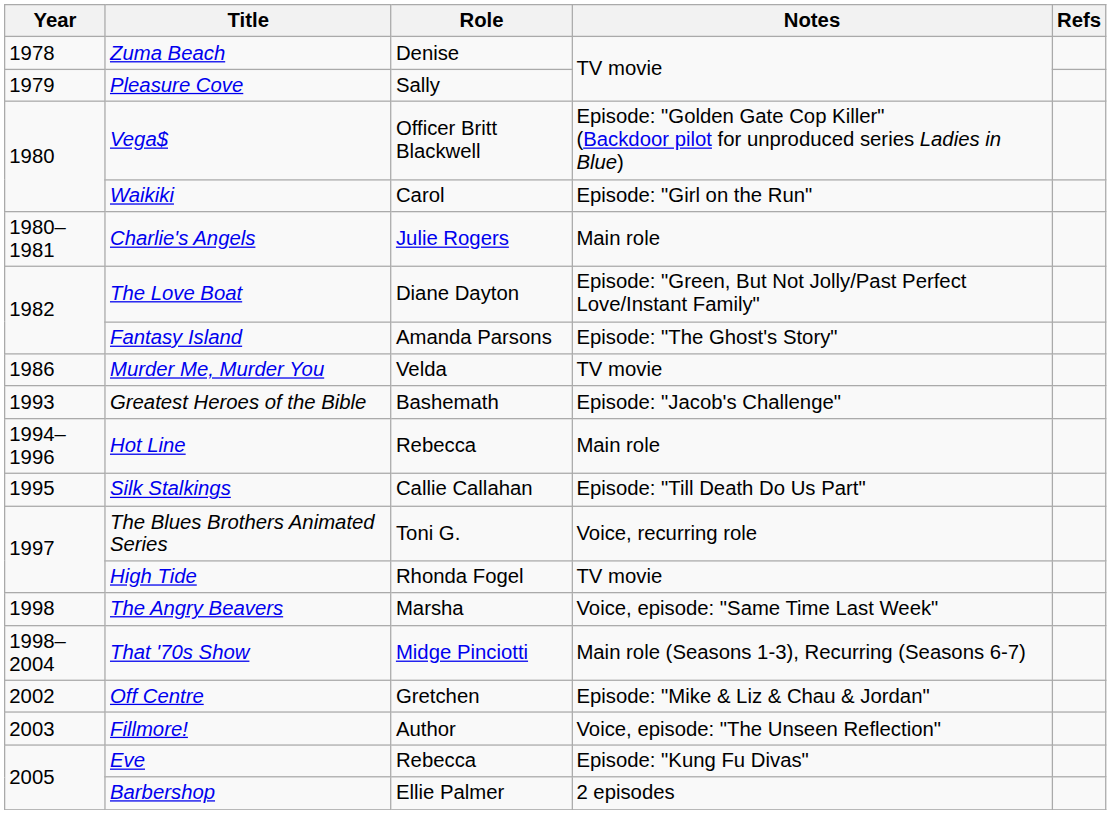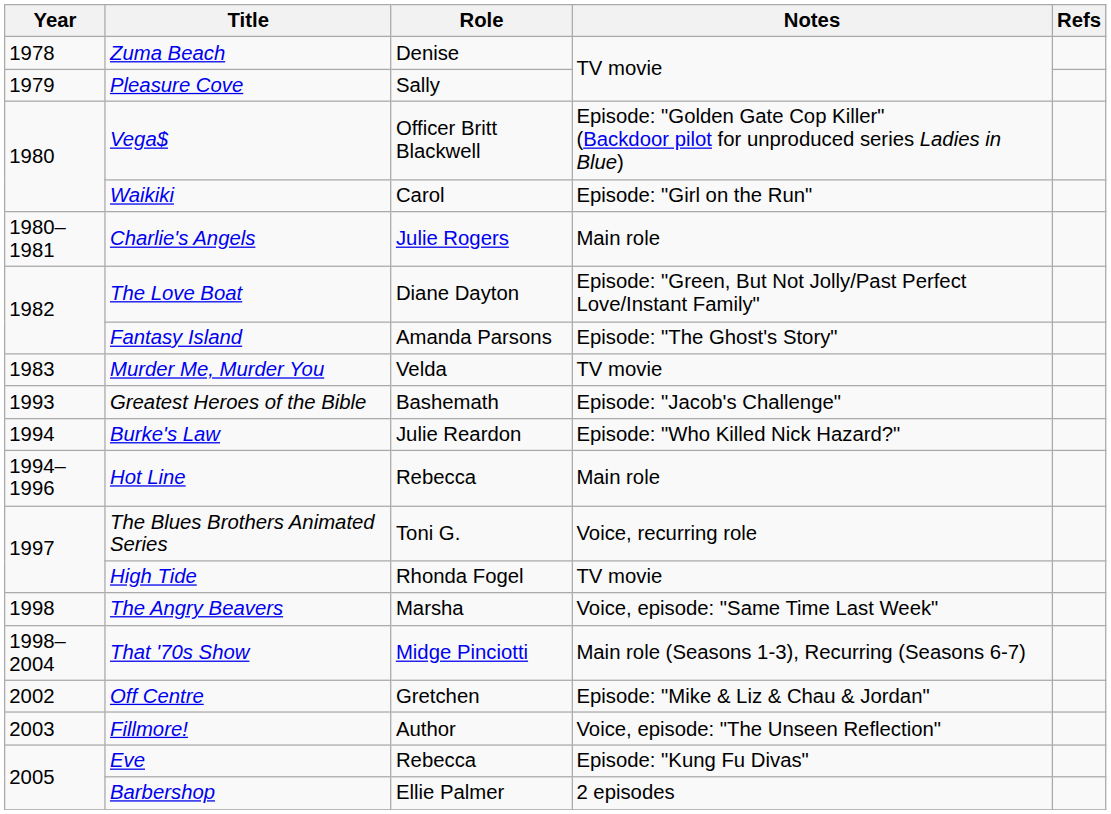 <table class="wikitable ">
 <tr>
 <th>Year</th>
 <th>Title</th>
 <th>Role</th>
 <th>Notes</th>
 <th>Refs</th>
 </tr>
 <tr>
 <td>1978</td>
 <td><em><a href='#'>Zuma Beach</a></em></td>
 <td>Denise</td>
 <td rowspan=2>TV movie</td>
 <td></td>
 </tr>
 <tr>
 <td>1979</td>
 <td><em><a href='#'>Pleasure Cove</a></em></td>
 <td>Sally</td>
 <td></td>
 </tr>
 <tr>
 <td rowspan=2>1980</td>
 <td><em><a href='#'>Vega$</a></em></td>
 <td>Officer Britt Blackwell</td>
 <td>Episode: "Golden Gate Cop Killer"<br>(<a href='#'>Backdoor pilot</a> for unproduced series <em>Ladies in Blue</em>)</td>
 <td></td>
 </tr>
 <tr>
 <td><em><a href='#'>Waikiki</a></em></td>
 <td>Carol</td>
 <td>Episode: "Girl on the Run"</td>
 <td></td>
 </tr>
 <tr>
 <td>1980–1981</td>
 <td><em><a href='#'>Charlie's Angels</a></em></td>
 <td><a href='#'>Julie Rogers</a></td>
 <td>Main role</td>
 <td></td>
 </tr>
 <tr>
 <td rowspan=2>1982</td>
 <td><em><a href='#'>The Love Boat</a></em></td>
 <td>Diane Dayton</td>
 <td>Episode: "Green, But Not Jolly/Past Perfect Love/Instant Family"</td>
 <td></td>
 </tr>
 <tr>
 <td><em><a href='#'>Fantasy Island</a></em></td>
 <td>Amanda Parsons</td>
 <td>Episode: "The Ghost's Story"</td>
 <td></td>
 </tr>
 <tr>
-<td>1986</td>
+<td>1983</td>
 <td><em><a href='#'>Murder Me, Murder You</a></em></td>
 <td>Velda</td>
 <td>TV movie</td>
 <td></td>
 </tr>
 <tr>
 <td>1993</td>
 <td><em>Greatest Heroes of the Bible</em></td>
 <td>Bashemath</td>
 <td>Episode: "Jacob's Challenge"</td>
 <td></td>
 </tr>
 <tr>
+<td>1994</td>
+<td><em><a href='#'>Burke's Law</a></em></td>
+<td>Julie Reardon</td>
+<td>Episode: "Who Killed Nick Hazard?"</td>
+<td></td>
+</tr>
+<tr>
 <td>1994–1996</td>
 <td><em><a href='#'>Hot Line</a></em></td>
 <td>Rebecca</td>
 <td>Main role</td>
-<td></td>
-</tr>
-<tr>
-<td>1995</td>
-<td><em><a href='#'>Silk Stalkings</a></em></td>
-<td>Callie Callahan</td>
-<td>Episode: "Till Death Do Us Part"</td>
 <td></td>
 </tr>
 <tr>
 <td rowspan=2>1997</td>
 <td><em>The Blues Brothers Animated Series</em></td>
 <td>Toni G.</td>
 <td>Voice, recurring role</td>
 <td></td>
 </tr>
 <tr>
 <td><em><a href='#'>High Tide</a></em></td>
 <td>Rhonda Fogel</td>
 <td>TV movie</td>
 <td></td>
 </tr>
 <tr>
 <td>1998</td>
 <td><em><a href='#'>The Angry Beavers</a></em></td>
 <td>Marsha</td>
 <td>Voice, episode: "Same Time Last Week"</td>
 <td></td>
 </tr>
 <tr>
 <td>1998–2004</td>
 <td><em><a href='#'>That '70s Show</a></em></td>
 <td><a href='#'>Midge Pinciotti</a></td>
 <td>Main role (Seasons 1-3), Recurring (Seasons 6-7)</td>
 <td></td>
 </tr>
 <tr>
 <td>2002</td>
 <td><em><a href='#'>Off Centre</a></em></td>
 <td>Gretchen</td>
 <td>Episode: "Mike & Liz & Chau & Jordan"</td>
 <td></td>
 </tr>
 <tr>
 <td>2003</td>
 <td><em><a href='#'>Fillmore!</a></em></td>
 <td>Author</td>
 <td>Voice, episode: "The Unseen Reflection"</td>
 <td></td>
 </tr>
 <tr>
 <td rowspan=2>2005</td>
 <td><em><a href='#'>Eve</a></em></td>
 <td>Rebecca</td>
 <td>Episode: "Kung Fu Divas"</td>
 <td></td>
 </tr>
 <tr>
 <td><em><a href='#'>Barbershop</a></em></td>
 <td>Ellie Palmer</td>
 <td>2 episodes</td>
 <td></td>
 </tr>
 </table>
